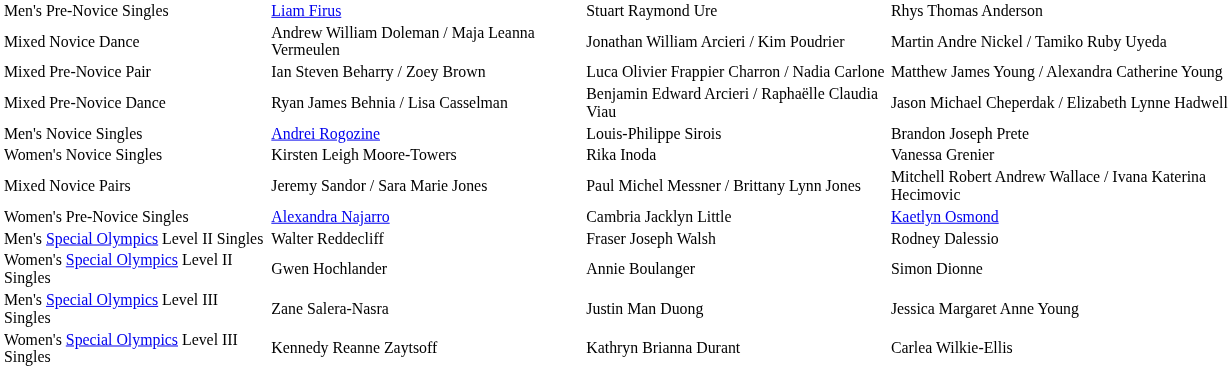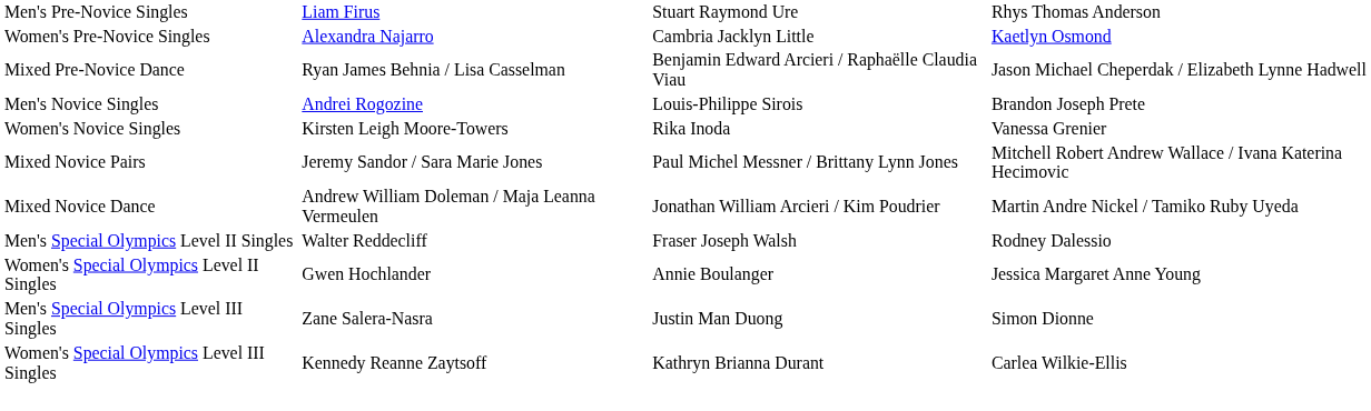 <table>
 <tr>
 <td>Men's Pre-Novice Singles</td>
 <td> <a href='#'>Liam Firus</a></td>
 <td> Stuart Raymond Ure</td>
 <td> Rhys Thomas Anderson</td>
 </tr>
 <tr>
-<td>Mixed Novice Dance</td>
-<td> Andrew William Doleman / Maja Leanna Vermeulen</td>
-<td> Jonathan William Arcieri / Kim Poudrier</td>
-<td> Martin Andre Nickel / Tamiko Ruby Uyeda</td>
-</tr>
-<tr>
-<td>Mixed Pre-Novice Pair</td>
-<td> Ian Steven Beharry / Zoey Brown</td>
-<td> Luca Olivier Frappier Charron / Nadia Carlone</td>
-<td> Matthew James Young / Alexandra Catherine Young</td>
+<td>Women's Pre-Novice Singles</td>
+<td> <a href='#'>Alexandra Najarro</a></td>
+<td> Cambria Jacklyn Little</td>
+<td> <a href='#'>Kaetlyn Osmond</a></td>
 </tr>
 <tr>
 <td>Mixed Pre-Novice Dance</td>
 <td> Ryan James Behnia / Lisa Casselman</td>
 <td> Benjamin Edward Arcieri / Raphaëlle Claudia Viau</td>
 <td> Jason Michael Cheperdak / Elizabeth Lynne Hadwell</td>
 </tr>
 <tr>
 <td>Men's Novice Singles</td>
 <td> <a href='#'>Andrei Rogozine</a></td>
 <td> Louis-Philippe Sirois</td>
 <td> Brandon Joseph Prete</td>
 </tr>
 <tr>
 <td>Women's Novice Singles</td>
 <td> Kirsten Leigh Moore-Towers</td>
 <td> Rika Inoda</td>
 <td> Vanessa Grenier</td>
 </tr>
 <tr>
 <td>Mixed Novice Pairs</td>
 <td> Jeremy Sandor / Sara Marie Jones</td>
 <td> Paul Michel Messner / Brittany Lynn Jones</td>
 <td> Mitchell Robert Andrew Wallace / Ivana Katerina Hecimovic</td>
 </tr>
 <tr>
-<td>Women's Pre-Novice Singles</td>
-<td> <a href='#'>Alexandra Najarro</a></td>
-<td> Cambria Jacklyn Little</td>
-<td> <a href='#'>Kaetlyn Osmond</a></td>
+<td>Mixed Novice Dance</td>
+<td> Andrew William Doleman / Maja Leanna Vermeulen</td>
+<td> Jonathan William Arcieri / Kim Poudrier</td>
+<td> Martin Andre Nickel / Tamiko Ruby Uyeda</td>
 </tr>
 <tr>
 <td>Men's <a href='#'>Special Olympics</a> Level II Singles</td>
 <td> Walter Reddecliff</td>
 <td> Fraser Joseph Walsh</td>
 <td> Rodney Dalessio</td>
 </tr>
 <tr>
 <td>Women's <a href='#'>Special Olympics</a> Level II Singles</td>
 <td> Gwen Hochlander</td>
 <td> Annie Boulanger</td>
-<td> Simon Dionne</td>
+<td> Jessica Margaret Anne Young</td>
 </tr>
 <tr>
 <td>Men's <a href='#'>Special Olympics</a> Level III Singles</td>
 <td> Zane Salera-Nasra</td>
 <td> Justin Man Duong</td>
-<td> Jessica Margaret Anne Young</td>
+<td> Simon Dionne</td>
 </tr>
 <tr>
 <td>Women's <a href='#'>Special Olympics</a> Level III Singles</td>
 <td> Kennedy Reanne Zaytsoff</td>
 <td> Kathryn Brianna Durant</td>
 <td> Carlea Wilkie-Ellis</td>
 </tr>
 </table>
